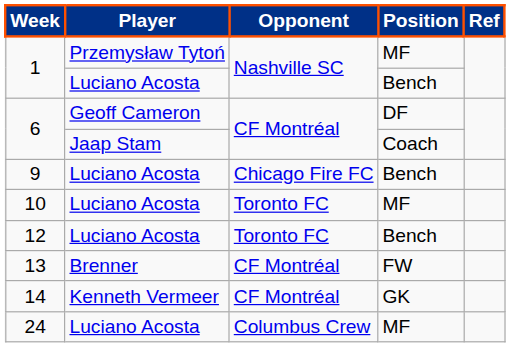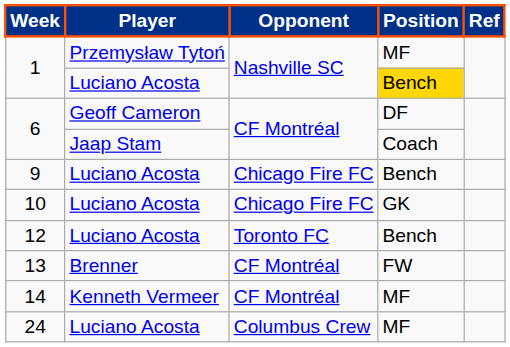 <table class=wikitable>
 <tr>
 <th style="background:#003087; color:#FFFFFF; border:2px solid #FE5000;" scope="col">Week</th>
 <th style="background:#003087; color:#FFFFFF; border:2px solid #FE5000;" scope="col">Player</th>
 <th style="background:#003087; color:#FFFFFF; border:2px solid #FE5000;" scope="col">Opponent</th>
 <th style="background:#003087; color:#FFFFFF; border:2px solid #FE5000;" scope="col">Position</th>
 <th style="background:#003087; color:#FFFFFF; border:2px solid #FE5000;" scope="col">Ref</th>
 </tr>
 <tr>
 <td align=center rowspan="2">1</td>
 <td> <a href='#'>Przemysław Tytoń</a></td>
 <td rowspan="2"><a href='#'>Nashville SC</a></td>
 <td>MF</td>
 <td rowspan="2"></td>
 </tr>
 <tr>
 <td> <a href='#'>Luciano Acosta</a></td>
-<td>Bench</td>
+<td style="background: gold;">Bench</td>
 </tr>
 <tr>
 <td align=center rowspan="2">6</td>
 <td> <a href='#'>Geoff Cameron</a></td>
 <td rowspan="2"><a href='#'>CF Montréal</a></td>
 <td>DF</td>
 <td rowspan="2"></td>
 </tr>
 <tr>
 <td> <a href='#'>Jaap Stam</a></td>
 <td>Coach</td>
 </tr>
 <tr>
 <td align=center>9</td>
 <td> <a href='#'>Luciano Acosta</a></td>
 <td><a href='#'>Chicago Fire FC</a></td>
 <td>Bench</td>
 <td></td>
 </tr>
 <tr>
 <td align=center>10</td>
 <td> <a href='#'>Luciano Acosta</a></td>
-<td><a href='#'>Toronto FC</a></td>
-<td>MF</td>
+<td><a href='#'>Chicago Fire FC</a></td>
+<td>GK</td>
 <td></td>
 </tr>
 <tr>
 <td align=center>12</td>
 <td> <a href='#'>Luciano Acosta</a></td>
 <td><a href='#'>Toronto FC</a></td>
 <td>Bench</td>
 <td></td>
 </tr>
 <tr>
 <td align=center>13</td>
 <td> <a href='#'>Brenner</a></td>
 <td><a href='#'>CF Montréal</a></td>
 <td>FW</td>
 <td></td>
 </tr>
 <tr>
 <td align=center>14</td>
 <td> <a href='#'>Kenneth Vermeer</a></td>
 <td><a href='#'>CF Montréal</a></td>
-<td>GK</td>
+<td>MF</td>
 <td></td>
 </tr>
 <tr>
 <td align=center>24</td>
 <td> <a href='#'>Luciano Acosta</a></td>
 <td><a href='#'>Columbus Crew</a></td>
 <td>MF</td>
 <td></td>
 </tr>
 </table>
